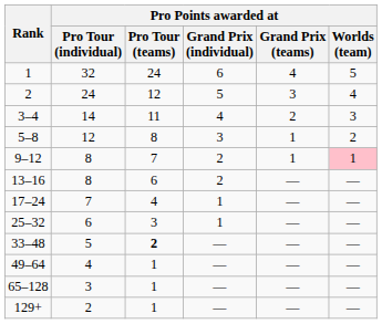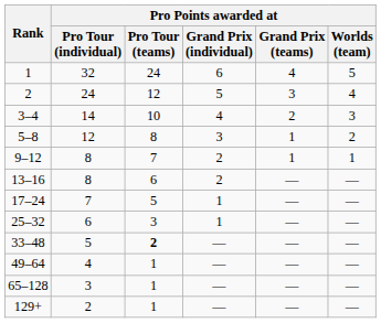 <table class=wikitable>
 <tr>
 <th rowspan=2>Rank</th>
 <th colspan=5>Pro Points awarded at</th>
 </tr>
 <tr>
 <th>Pro Tour<br>(individual)</th>
 <th>Pro Tour<br>(teams)</th>
 <th>Grand Prix<br>(individual)</th>
 <th>Grand Prix<br>(teams)</th>
 <th>Worlds<br>(team)</th>
 </tr>
 <tr align=center>
 <td>1</td>
 <td>32</td>
 <td>24</td>
 <td>6</td>
 <td>4</td>
 <td>5</td>
 </tr>
 <tr align=center>
 <td>2</td>
 <td>24</td>
 <td>12</td>
 <td>5</td>
 <td>3</td>
 <td>4</td>
 </tr>
 <tr align=center>
 <td>3–4</td>
 <td>14</td>
-<td>11</td>
+<td>10</td>
 <td>4</td>
 <td>2</td>
 <td>3</td>
 </tr>
 <tr align=center>
 <td>5–8</td>
 <td>12</td>
 <td>8</td>
 <td>3</td>
 <td>1</td>
 <td>2</td>
 </tr>
 <tr align=center>
 <td>9–12</td>
 <td>8</td>
 <td>7</td>
 <td>2</td>
 <td>1</td>
-<td style="background: pink;">1</td>
+<td>1</td>
 </tr>
 <tr align=center>
 <td>13–16</td>
 <td>8</td>
 <td>6</td>
 <td>2</td>
 <td>—</td>
 <td>—</td>
 </tr>
 <tr align=center>
 <td>17–24</td>
 <td>7</td>
-<td>4</td>
+<td>5</td>
 <td>1</td>
 <td>—</td>
 <td>—</td>
 </tr>
 <tr align=center>
 <td>25–32</td>
 <td>6</td>
 <td>3</td>
 <td>1</td>
 <td>—</td>
 <td>—</td>
 </tr>
 <tr align=center>
 <td>33–48</td>
 <td>5</td>
 <td><strong>2</strong></td>
 <td>—</td>
 <td>—</td>
 <td>—</td>
 </tr>
 <tr align=center>
 <td>49–64</td>
 <td>4</td>
 <td>1</td>
 <td>—</td>
 <td>—</td>
 <td>—</td>
 </tr>
 <tr align=center>
 <td>65–128</td>
 <td>3</td>
 <td>1</td>
 <td>—</td>
 <td>—</td>
 <td>—</td>
 </tr>
 <tr align=center>
 <td>129+</td>
 <td>2</td>
 <td>1</td>
 <td>—</td>
 <td>—</td>
 <td>—</td>
 </tr>
 </table>
